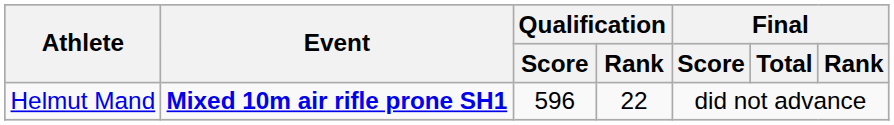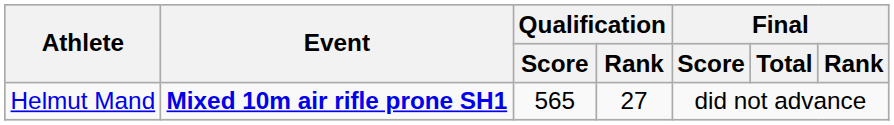 <table class=wikitable style="font-size:90%">
 <tr>
 <th rowspan="2">Athlete</th>
 <th rowspan="2">Event</th>
 <th colspan="2">Qualification</th>
 <th colspan="3">Final</th>
 </tr>
 <tr>
 <th>Score</th>
 <th>Rank</th>
 <th>Score</th>
 <th>Total</th>
 <th>Rank</th>
 </tr>
 <tr>
 <td><a href='#'>Helmut Mand</a></td>
 <td><strong><a href='#'>Mixed 10m air rifle prone SH1</a></strong></td>
-<td align=center>596</td>
-<td align=center>22</td>
+<td align=center>565</td>
+<td align=center>27</td>
 <td align=center colspan="3">did not advance</td>
 </tr>
 </table>
